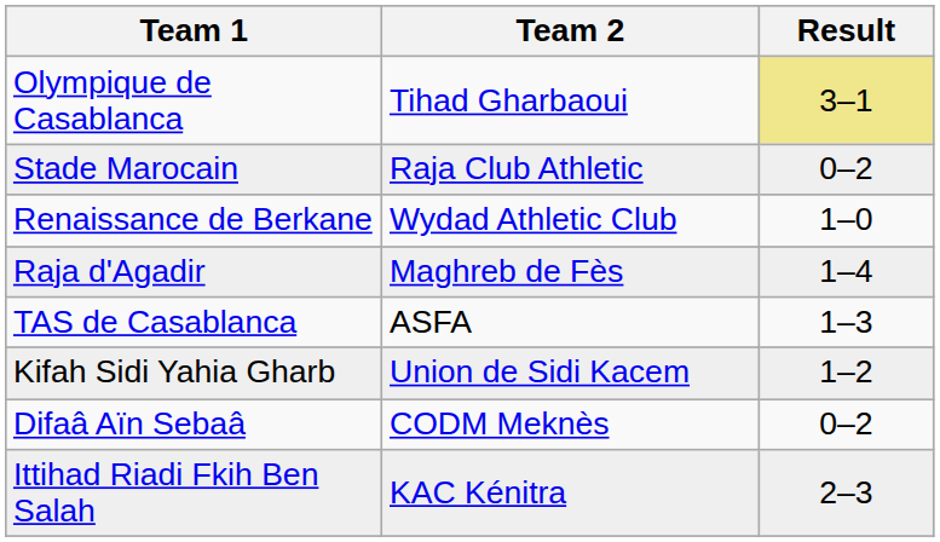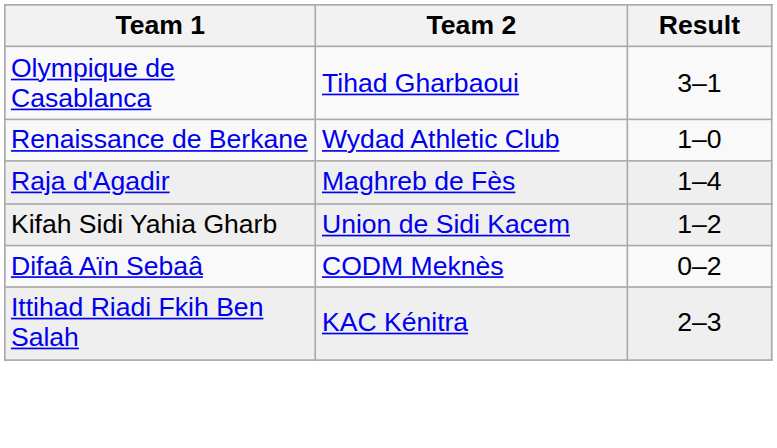 <table class="wikitable">
 <tr>
 <th width="180">Team 1</th>
 <th width="180">Team 2</th>
 <th width="80">Result</th>
 </tr>
 <tr>
 <td><a href='#'>Olympique de Casablanca</a></td>
 <td><a href='#'>Tihad Gharbaoui</a></td>
-<td align="center" style="background: khaki;">3–1</td>
-</tr>
-<tr style="background:#EFEFEF">
-<td><a href='#'>Stade Marocain</a></td>
-<td><a href='#'>Raja Club Athletic</a></td>
-<td align="center">0–2</td>
+<td align="center">3–1</td>
 </tr>
 <tr>
 <td><a href='#'>Renaissance de Berkane</a></td>
 <td><a href='#'>Wydad Athletic Club</a></td>
 <td align="center">1–0</td>
 </tr>
 <tr style="background:#EFEFEF">
 <td><a href='#'>Raja d'Agadir</a></td>
 <td><a href='#'>Maghreb de Fès</a></td>
 <td align="center">1–4</td>
-</tr>
-<tr>
-<td><a href='#'>TAS de Casablanca</a></td>
-<td>ASFA</td>
-<td align="center">1–3</td>
 </tr>
 <tr style="background:#EFEFEF">
 <td>Kifah Sidi Yahia Gharb</td>
 <td><a href='#'>Union de Sidi Kacem</a></td>
 <td align="center">1–2</td>
 </tr>
 <tr>
 <td><a href='#'>Difaâ Aïn Sebaâ</a></td>
 <td><a href='#'>CODM Meknès</a></td>
 <td align="center">0–2</td>
 </tr>
 <tr style="background:#EFEFEF">
 <td><a href='#'>Ittihad Riadi Fkih Ben Salah</a></td>
 <td><a href='#'>KAC Kénitra</a></td>
 <td align="center">2–3</td>
 </tr>
 </table>
